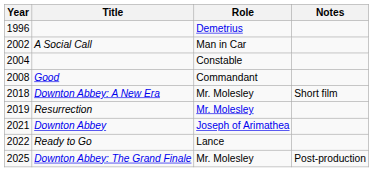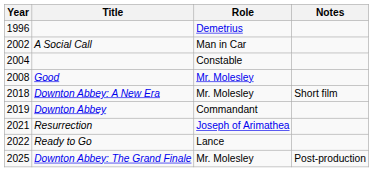 <table class="wikitable sortable">
 <tr>
 <th>Year</th>
 <th>Title</th>
 <th>Role</th>
 <th class = "unsortable">Notes</th>
 </tr>
 <tr>
 <td>1996</td>
 <td><em></em></td>
 <td><a href='#'>Demetrius</a></td>
 <td></td>
 </tr>
 <tr>
 <td>2002</td>
 <td><em>A Social Call</em></td>
 <td>Man in Car</td>
 <td></td>
 </tr>
 <tr>
 <td>2004</td>
 <td><em></em></td>
 <td>Constable</td>
 <td></td>
 </tr>
 <tr>
 <td>2008</td>
 <td><em><a href='#'>Good</a></em></td>
-<td>Commandant</td>
+<td><a href='#'>Mr. Molesley</a></td>
 <td></td>
 </tr>
 <tr>
 <td>2018</td>
 <td><em><a href='#'>Downton Abbey: A New Era</a></em></td>
 <td>Mr. Molesley</td>
 <td>Short film</td>
 </tr>
 <tr>
 <td>2019</td>
-<td><em>Resurrection</em></td>
-<td><a href='#'>Mr. Molesley</a></td>
+<td><em><a href='#'>Downton Abbey</a></em></td>
+<td>Commandant</td>
 <td></td>
 </tr>
 <tr>
 <td>2021</td>
-<td><em><a href='#'>Downton Abbey</a></em></td>
+<td><em>Resurrection</em></td>
 <td><a href='#'>Joseph of Arimathea</a></td>
 <td></td>
 </tr>
 <tr>
 <td>2022</td>
 <td><em>Ready to Go</em></td>
 <td>Lance</td>
 </tr>
 <tr>
 <td>2025</td>
 <td><em><a href='#'>Downton Abbey: The Grand Finale</a></em></td>
 <td>Mr. Molesley</td>
 <td>Post-production</td>
 </tr>
 </table>
